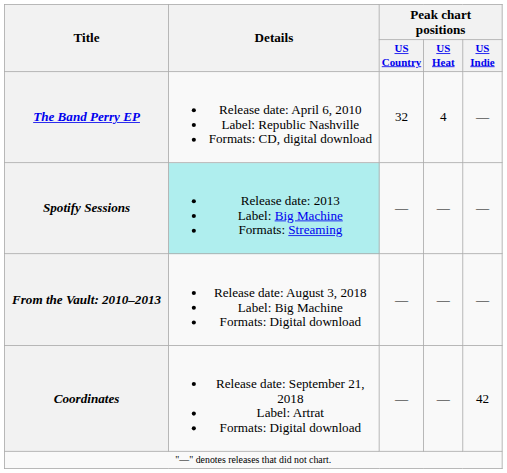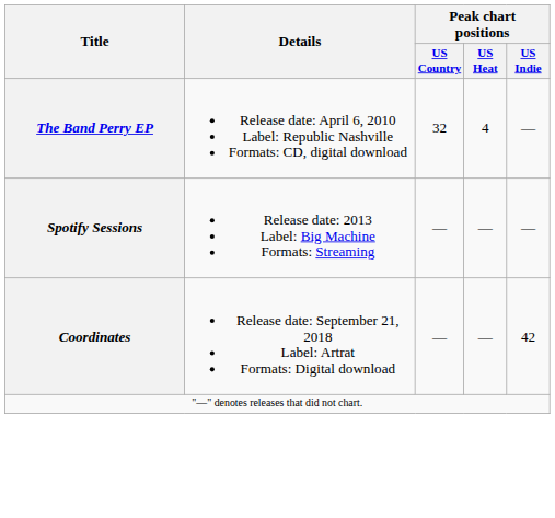 <table class="wikitable plainrowheaders" style="text-align:center;">
 <tr>
 <th rowspan="2" style="width:14em;">Title</th>
 <th rowspan="2" style="width:18em;">Details</th>
 <th colspan="3">Peak chart<br>positions</th>
 </tr>
 <tr style="font-size:smaller;">
 <th style="width:45px;"><a href='#'>US Country</a><br></th>
 <th style="width:45px;"><a href='#'>US<br>Heat</a><br></th>
 <th style="width:45px;"><a href='#'>US<br>Indie</a><br></th>
 </tr>
 <tr>
 <th scope="row"><em><a href='#'>The Band Perry EP</a></em></th>
 <td><br><ul><li>Release date: April 6, 2010</li><li>Label: Republic Nashville</li><li>Formats: CD, digital download</li></ul></td>
 <td>32</td>
 <td>4</td>
 <td>—</td>
 </tr>
 <tr>
 <th scope="row"><em>Spotify Sessions</em></th>
-<td style="background: paleturquoise;"><br><ul><li>Release date: 2013</li><li>Label: <a href='#'>Big Machine</a></li><li>Formats: <a href='#'>Streaming</a></li></ul></td>
-<td>—</td>
-<td>—</td>
-<td>—</td>
-</tr>
-<tr>
-<th scope="row"><em>From the Vault: 2010–2013</em></th>
-<td><br><ul><li>Release date: August 3, 2018</li><li>Label: Big Machine</li><li>Formats: Digital download</li></ul></td>
+<td><br><ul><li>Release date: 2013</li><li>Label: <a href='#'>Big Machine</a></li><li>Formats: <a href='#'>Streaming</a></li></ul></td>
 <td>—</td>
 <td>—</td>
 <td>—</td>
 </tr>
 <tr>
 <th scope="row"><em>Coordinates</em></th>
 <td><br><ul><li>Release date: September 21, 2018</li><li>Label: Artrat</li><li>Formats: Digital download</li></ul></td>
 <td>—</td>
 <td>—</td>
 <td>42</td>
 </tr>
 <tr>
 <td colspan="5" style="font-size:9pt">"—" denotes releases that did not chart.</td>
 </tr>
 </table>
